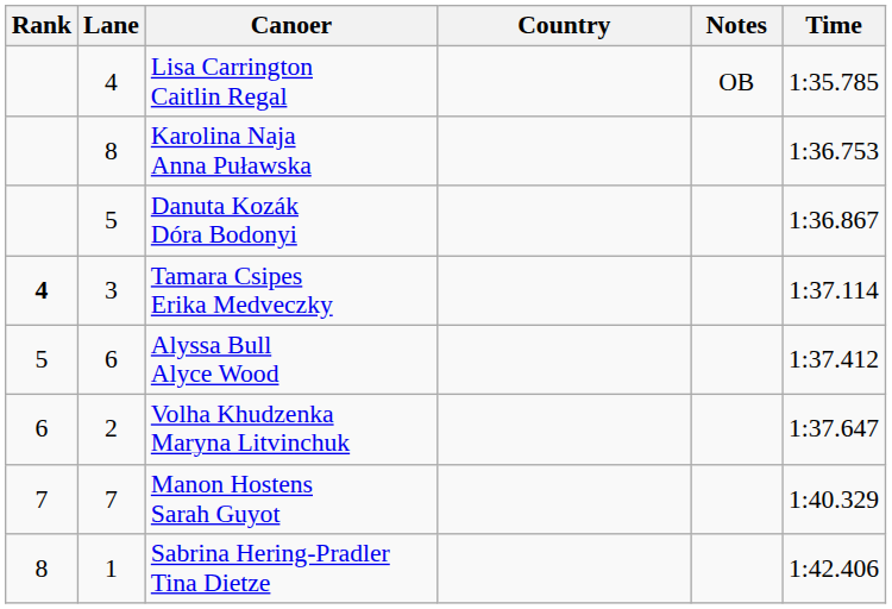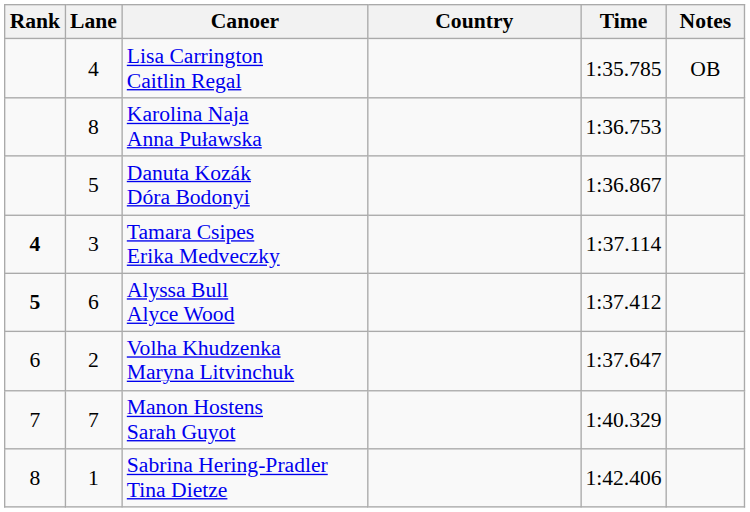 <table class="wikitable" style="text-align:center;">
 <tr>
 <th width=30>Rank</th>
 <th width=30>Lane</th>
 <th width=175>Canoer</th>
 <th width=150>Country</th>
+<th width=30>Time</th>
 <th width=50>Notes</th>
-<th width=30>Time</th>
 </tr>
 <tr>
 <td></td>
 <td>4</td>
 <td align=left><a href='#'>Lisa Carrington</a><br><a href='#'>Caitlin Regal</a></td>
 <td align=left></td>
+<td>1:35.785</td>
 <td>OB</td>
-<td>1:35.785</td>
 </tr>
 <tr>
 <td></td>
 <td>8</td>
 <td align=left><a href='#'>Karolina Naja</a><br><a href='#'>Anna Puławska</a></td>
 <td align=left></td>
+<td>1:36.753</td>
 <td></td>
-<td>1:36.753</td>
 </tr>
 <tr>
 <td></td>
 <td>5</td>
 <td align=left><a href='#'>Danuta Kozák</a><br><a href='#'>Dóra Bodonyi</a></td>
 <td align=left></td>
+<td>1:36.867</td>
 <td></td>
-<td>1:36.867</td>
 </tr>
 <tr>
 <td><strong>4</strong></td>
 <td>3</td>
 <td align=left><a href='#'>Tamara Csipes</a><br><a href='#'>Erika Medveczky</a></td>
 <td align=left></td>
+<td>1:37.114</td>
 <td></td>
-<td>1:37.114</td>
 </tr>
 <tr>
-<td>5</td>
+<td><strong>5</strong></td>
 <td>6</td>
 <td align=left><a href='#'>Alyssa Bull</a><br><a href='#'>Alyce Wood</a></td>
 <td align=left></td>
+<td>1:37.412</td>
 <td></td>
-<td>1:37.412</td>
 </tr>
 <tr>
 <td>6</td>
 <td>2</td>
 <td align=left><a href='#'>Volha Khudzenka</a><br><a href='#'>Maryna Litvinchuk</a></td>
 <td align=left></td>
+<td>1:37.647</td>
 <td></td>
-<td>1:37.647</td>
 </tr>
 <tr>
 <td>7</td>
 <td>7</td>
 <td align=left><a href='#'>Manon Hostens</a><br><a href='#'>Sarah Guyot</a></td>
 <td align=left></td>
+<td>1:40.329</td>
 <td></td>
-<td>1:40.329</td>
 </tr>
 <tr>
 <td>8</td>
 <td>1</td>
 <td align=left><a href='#'>Sabrina Hering-Pradler</a><br><a href='#'>Tina Dietze</a></td>
 <td align=left></td>
+<td>1:42.406</td>
 <td></td>
-<td>1:42.406</td>
 </tr>
 </table>
